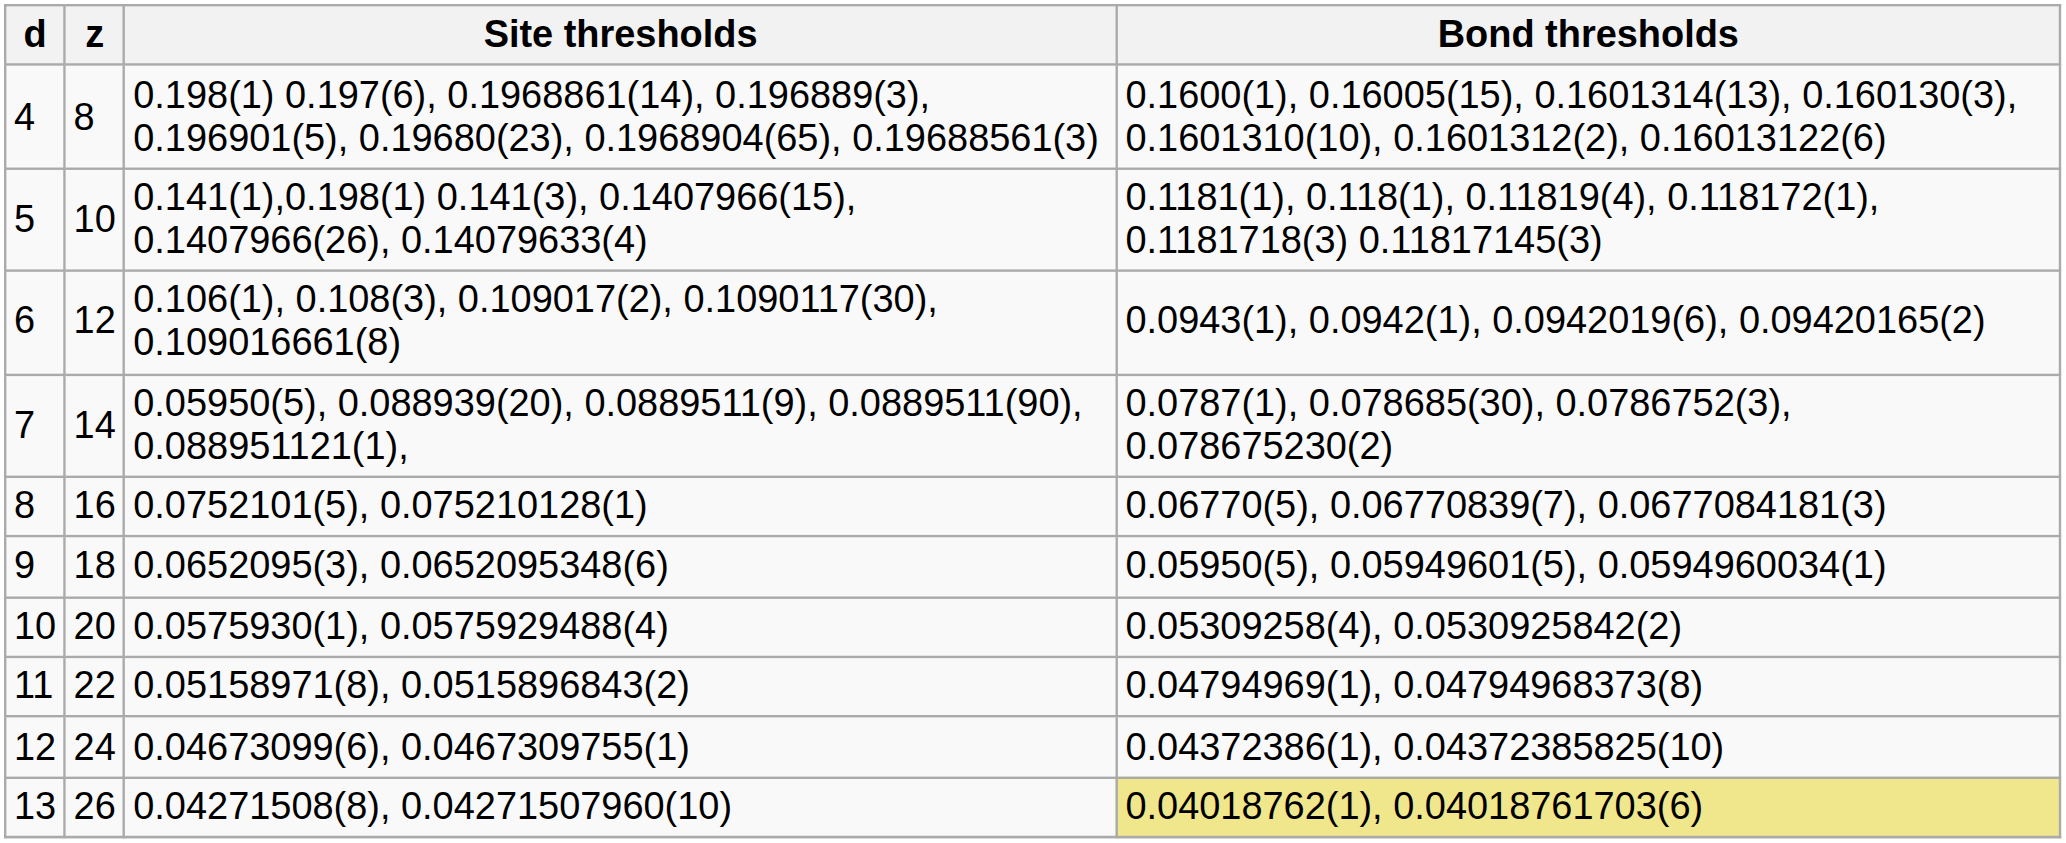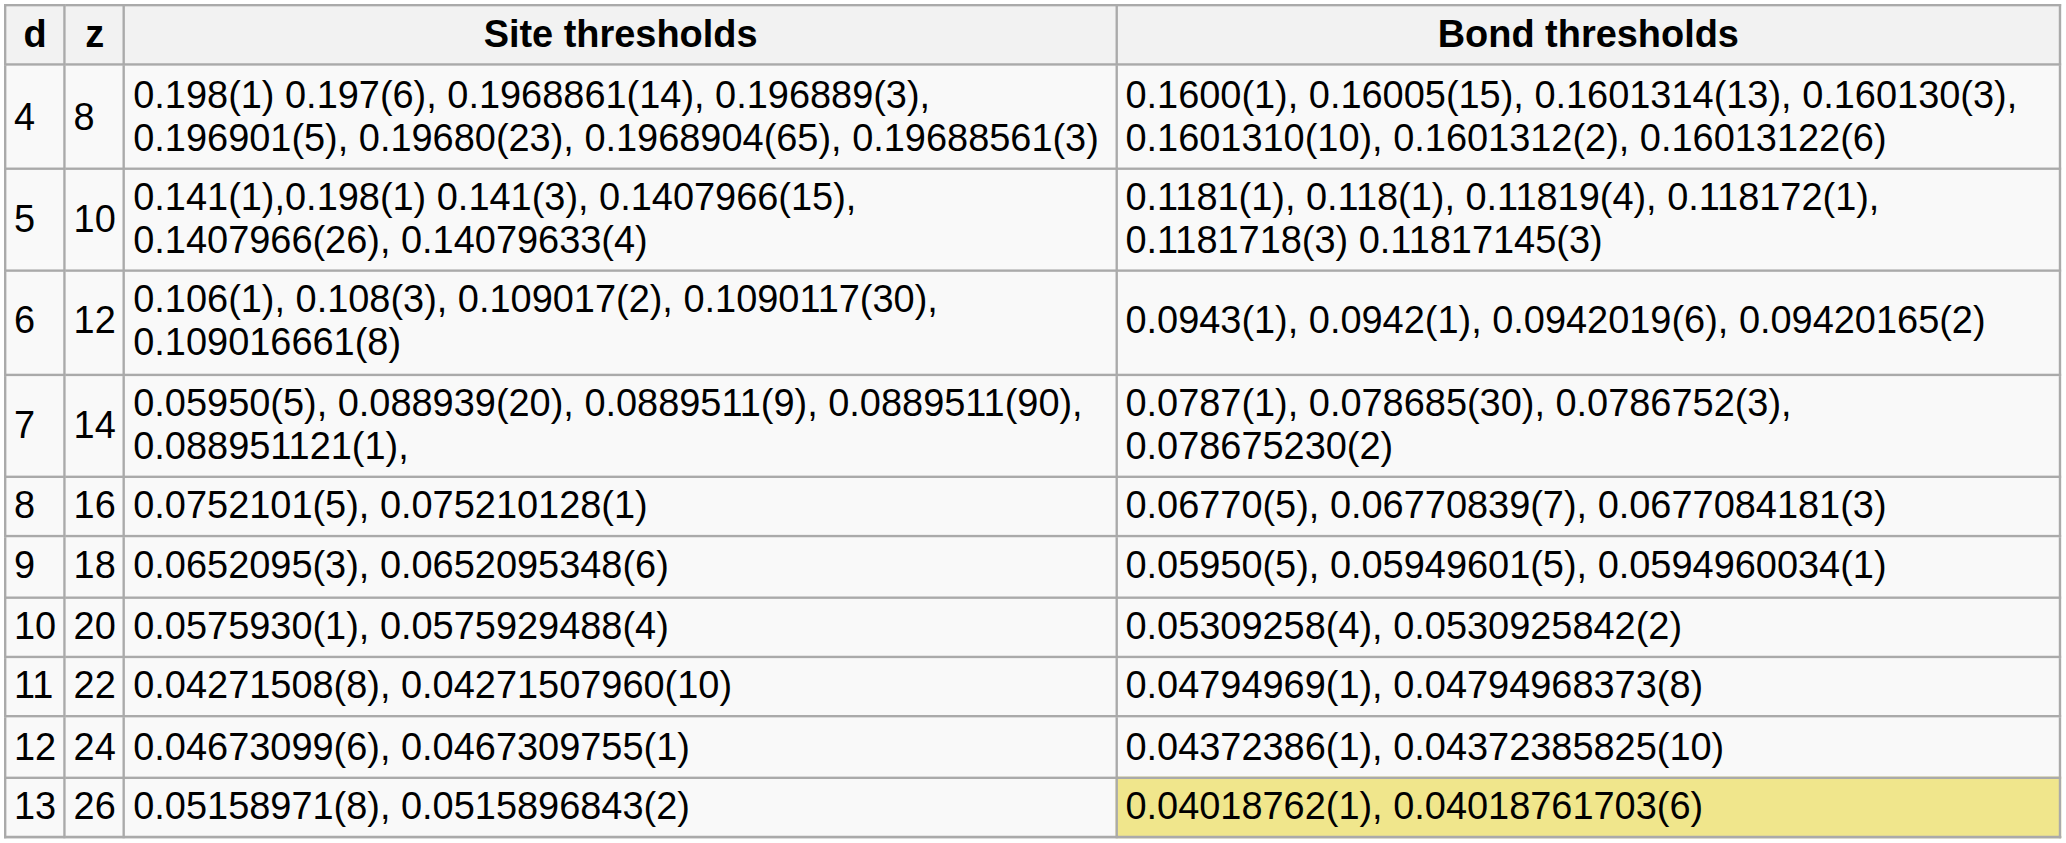 <table class="wikitable" border="1">
 <tr>
 <th>d</th>
 <th>z</th>
 <th>Site thresholds</th>
 <th>Bond thresholds</th>
 </tr>
 <tr>
 <td>4</td>
 <td>8</td>
 <td>0.198(1) 0.197(6), 0.1968861(14), 0.196889(3), 0.196901(5), 0.19680(23), 0.1968904(65), 0.19688561(3)</td>
 <td>0.1600(1), 0.16005(15), 0.1601314(13), 0.160130(3), 0.1601310(10), 0.1601312(2), 0.16013122(6)</td>
 </tr>
 <tr>
 <td>5</td>
 <td>10</td>
 <td>0.141(1),0.198(1) 0.141(3), 0.1407966(15), 0.1407966(26), 0.14079633(4)</td>
 <td>0.1181(1), 0.118(1), 0.11819(4),  0.118172(1), 0.1181718(3) 0.11817145(3)</td>
 </tr>
 <tr>
 <td>6</td>
 <td>12</td>
 <td>0.106(1), 0.108(3), 0.109017(2),   0.1090117(30), 0.109016661(8)</td>
 <td>0.0943(1), 0.0942(1), 0.0942019(6), 0.09420165(2)</td>
 </tr>
 <tr>
 <td>7</td>
 <td>14</td>
 <td>0.05950(5), 0.088939(20), 0.0889511(9), 0.0889511(90), 0.088951121(1),</td>
 <td>0.0787(1), 0.078685(30), 0.0786752(3), 0.078675230(2)</td>
 </tr>
 <tr>
 <td>8</td>
 <td>16</td>
 <td>0.0752101(5), 0.075210128(1)</td>
 <td>0.06770(5),  0.06770839(7), 0.0677084181(3)</td>
 </tr>
 <tr>
 <td>9</td>
 <td>18</td>
 <td>0.0652095(3), 0.0652095348(6)</td>
 <td>0.05950(5),  0.05949601(5), 0.0594960034(1)</td>
 </tr>
 <tr>
 <td>10</td>
 <td>20</td>
 <td>0.0575930(1), 0.0575929488(4)</td>
 <td>0.05309258(4), 0.0530925842(2)</td>
 </tr>
 <tr>
 <td>11</td>
 <td>22</td>
-<td>0.05158971(8), 0.0515896843(2)</td>
+<td>0.04271508(8), 0.04271507960(10)</td>
 <td>0.04794969(1), 0.04794968373(8)</td>
 </tr>
 <tr>
 <td>12</td>
 <td>24</td>
 <td>0.04673099(6), 0.0467309755(1)</td>
 <td>0.04372386(1), 0.04372385825(10)</td>
 </tr>
 <tr>
 <td>13</td>
 <td>26</td>
-<td>0.04271508(8), 0.04271507960(10)</td>
+<td>0.05158971(8), 0.0515896843(2)</td>
 <td style="background: khaki;">0.04018762(1), 0.04018761703(6)</td>
 </tr>
 <tr>
 </tr>
 </table>
